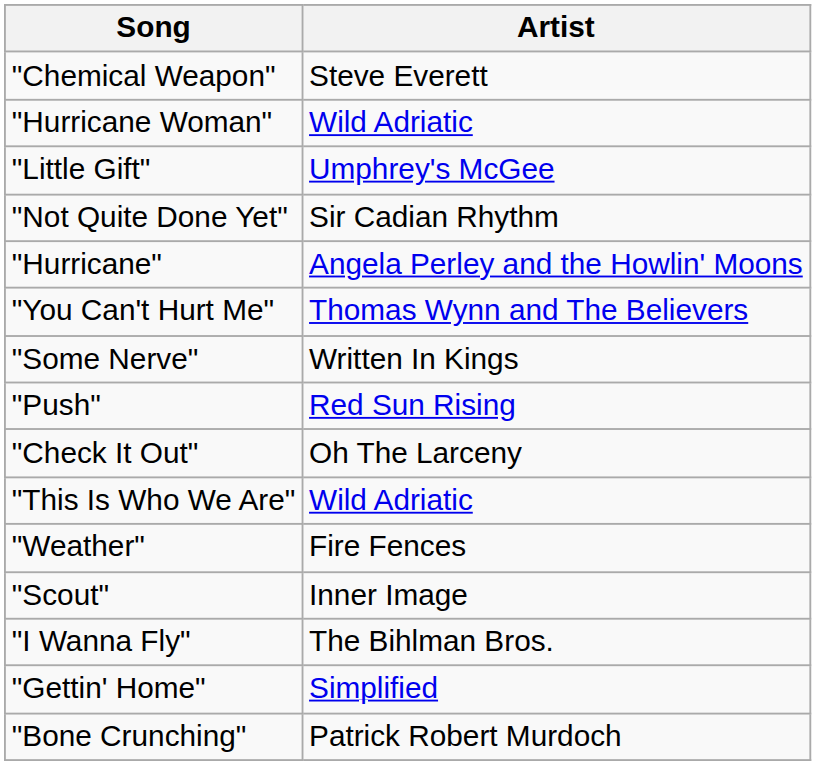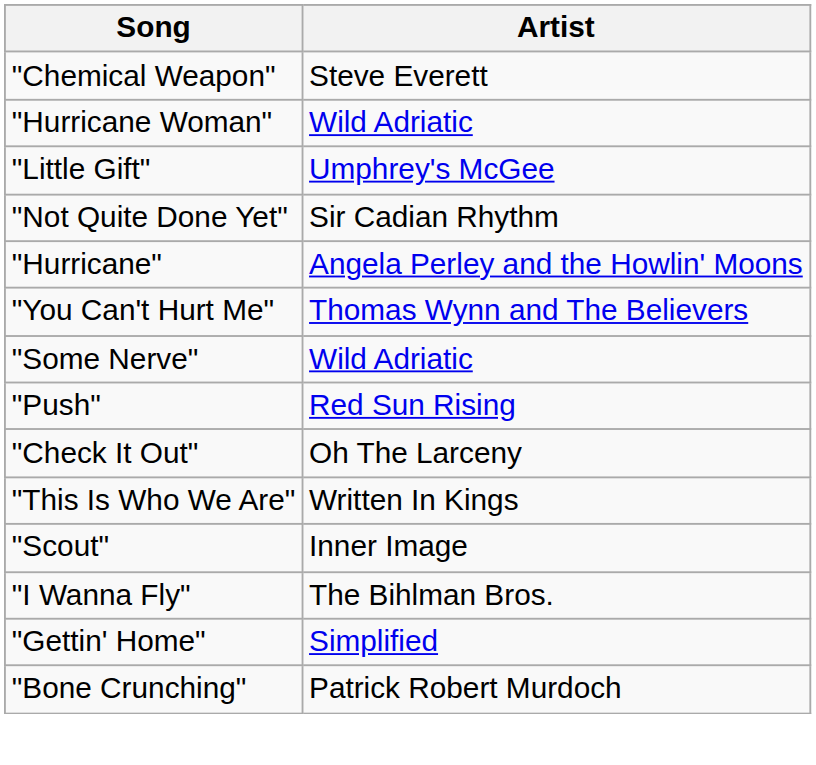 <table class="wikitable sortable">
 <tr>
 <th>Song</th>
 <th>Artist</th>
 </tr>
 <tr>
 <td>"Chemical Weapon"</td>
 <td>Steve Everett</td>
 </tr>
 <tr>
 <td>"Hurricane Woman"</td>
 <td><a href='#'>Wild Adriatic</a></td>
 </tr>
 <tr>
 <td>"Little Gift"</td>
 <td><a href='#'>Umphrey's McGee</a></td>
 </tr>
 <tr>
 <td>"Not Quite Done Yet"</td>
 <td>Sir Cadian Rhythm</td>
 </tr>
 <tr>
 <td>"Hurricane"</td>
 <td><a href='#'>Angela Perley and the Howlin' Moons</a></td>
 </tr>
 <tr>
 <td>"You Can't Hurt Me"</td>
 <td><a href='#'>Thomas Wynn and The Believers</a></td>
 </tr>
 <tr>
 <td>"Some Nerve"</td>
-<td>Written In Kings</td>
+<td><a href='#'>Wild Adriatic</a></td>
 </tr>
 <tr>
 <td>"Push"</td>
 <td><a href='#'>Red Sun Rising</a></td>
 </tr>
 <tr>
 <td>"Check It Out"</td>
 <td>Oh The Larceny</td>
 </tr>
 <tr>
 <td>"This Is Who We Are"</td>
-<td><a href='#'>Wild Adriatic</a></td>
-</tr>
-<tr>
-<td>"Weather"</td>
-<td>Fire Fences</td>
+<td>Written In Kings</td>
 </tr>
 <tr>
 <td>"Scout"</td>
 <td>Inner Image</td>
 </tr>
 <tr>
 <td>"I Wanna Fly"</td>
 <td>The Bihlman Bros.</td>
 </tr>
 <tr>
 <td>"Gettin' Home"</td>
 <td><a href='#'>Simplified</a></td>
 </tr>
 <tr>
 <td>"Bone Crunching"</td>
 <td>Patrick Robert Murdoch</td>
 </tr>
 </table>
